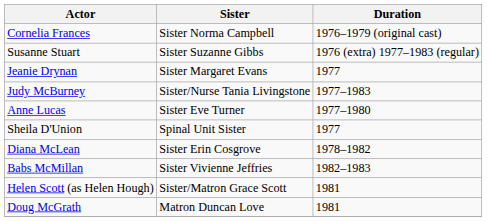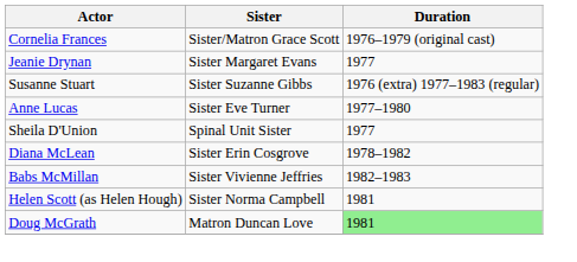 <table class="wikitable">
 <tr>
 <th>Actor</th>
 <th>Sister</th>
 <th>Duration</th>
 </tr>
 <tr>
 <td><a href='#'>Cornelia Frances</a></td>
-<td>Sister Norma Campbell</td>
+<td>Sister/Matron Grace Scott</td>
 <td>1976–1979 (original cast)</td>
-</tr>
-<tr>
-<td>Susanne Stuart</td>
-<td>Sister Suzanne Gibbs</td>
-<td>1976 (extra) 1977–1983 (regular)</td>
 </tr>
 <tr>
 <td><a href='#'>Jeanie Drynan</a></td>
 <td>Sister Margaret Evans</td>
 <td>1977</td>
 </tr>
 <tr>
-<td><a href='#'>Judy McBurney</a></td>
-<td>Sister/Nurse Tania Livingstone</td>
-<td>1977–1983</td>
+<td>Susanne Stuart</td>
+<td>Sister Suzanne Gibbs</td>
+<td>1976 (extra) 1977–1983 (regular)</td>
 </tr>
 <tr>
 <td><a href='#'>Anne Lucas</a></td>
 <td>Sister Eve Turner</td>
 <td>1977–1980</td>
 </tr>
 <tr>
 <td>Sheila D'Union</td>
 <td>Spinal Unit Sister</td>
 <td>1977</td>
 </tr>
 <tr>
 <td><a href='#'>Diana McLean</a></td>
 <td>Sister Erin Cosgrove</td>
 <td>1978–1982</td>
 </tr>
 <tr>
 <td><a href='#'>Babs McMillan</a></td>
 <td>Sister Vivienne Jeffries</td>
 <td>1982–1983</td>
 </tr>
 <tr>
 <td><a href='#'>Helen Scott</a> (as Helen Hough)</td>
-<td>Sister/Matron Grace Scott</td>
+<td>Sister Norma Campbell</td>
 <td>1981</td>
 </tr>
 <tr>
 <td><a href='#'>Doug McGrath</a></td>
 <td>Matron Duncan Love</td>
-<td>1981</td>
+<td style="background: lightgreen;">1981</td>
 </tr>
 <tr>
 </tr>
 </table>
